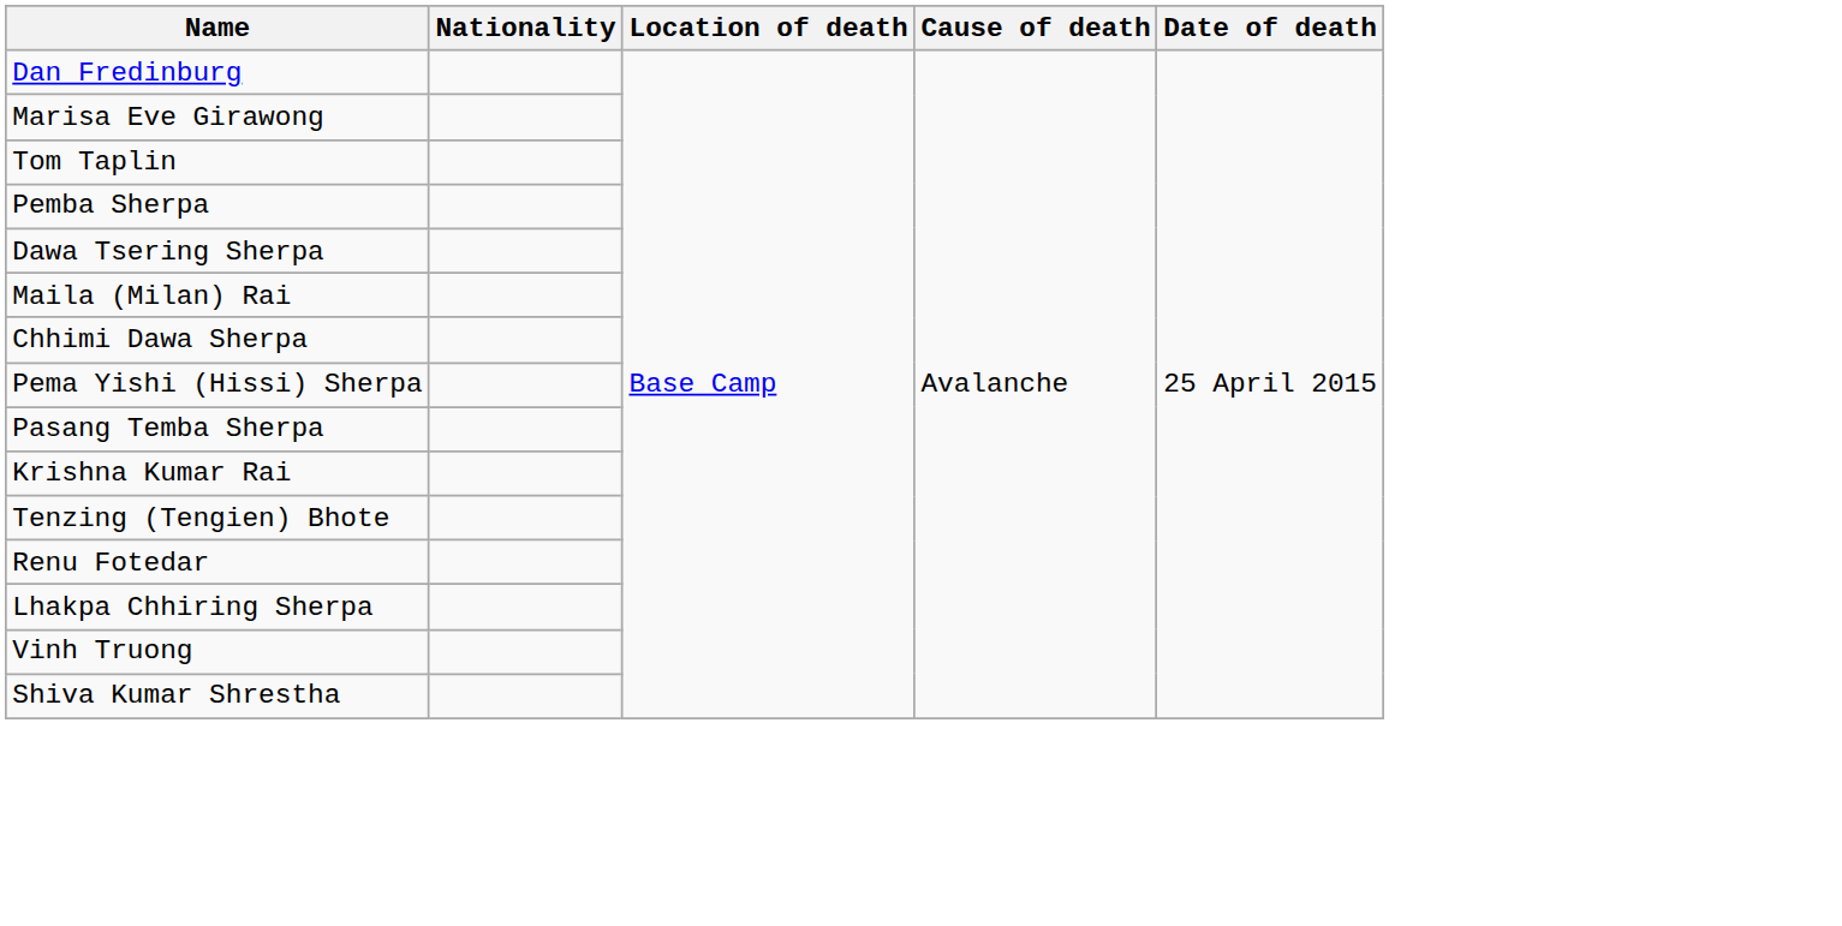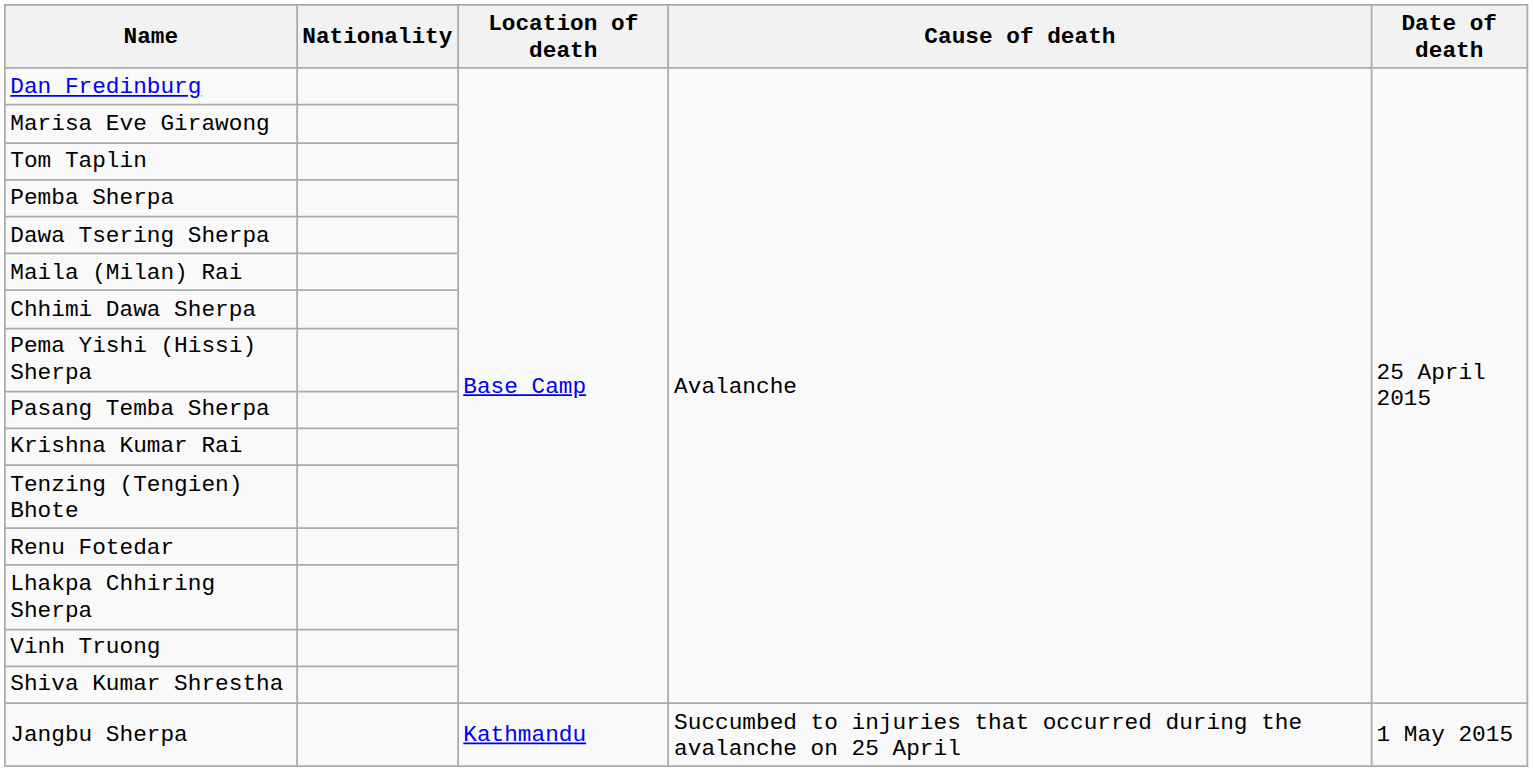 <table class="wikitable">
 <tr>
 <th>Name</th>
 <th>Nationality</th>
 <th>Location of death</th>
 <th>Cause of death</th>
 <th>Date of death</th>
 </tr>
 <tr>
 <td><a href='#'>Dan Fredinburg</a></td>
 <td></td>
 <td rowspan="15"><a href='#'>Base Camp</a></td>
 <td rowspan="15">Avalanche</td>
 <td rowspan="15">25 April 2015</td>
 </tr>
 <tr>
 <td>Marisa Eve Girawong</td>
 <td></td>
 </tr>
 <tr>
 <td>Tom Taplin</td>
 <td></td>
 </tr>
 <tr>
 <td>Pemba Sherpa</td>
 <td></td>
 </tr>
 <tr>
 <td>Dawa Tsering Sherpa</td>
 <td></td>
 </tr>
 <tr>
 <td>Maila (Milan) Rai</td>
 <td></td>
 </tr>
 <tr>
 <td>Chhimi Dawa Sherpa</td>
 <td></td>
 </tr>
 <tr>
 <td>Pema Yishi (Hissi) Sherpa</td>
 <td></td>
 </tr>
 <tr>
 <td>Pasang Temba Sherpa</td>
 <td></td>
 </tr>
 <tr>
 <td>Krishna Kumar Rai</td>
 <td></td>
 </tr>
 <tr>
 <td>Tenzing (Tengien) Bhote</td>
 <td></td>
 </tr>
 <tr>
 <td>Renu Fotedar</td>
 <td><br></td>
 </tr>
 <tr>
 <td>Lhakpa Chhiring Sherpa</td>
 <td></td>
 </tr>
 <tr>
 <td>Vinh Truong</td>
 <td><br></td>
 </tr>
 <tr>
 <td>Shiva Kumar Shrestha</td>
 <td></td>
 </tr>
+<tr>
+<td>Jangbu Sherpa</td>
+<td></td>
+<td><a href='#'>Kathmandu</a></td>
+<td>Succumbed to injuries that occurred during the avalanche on 25 April</td>
+<td>1 May 2015</td>
+</tr>
 </table>
